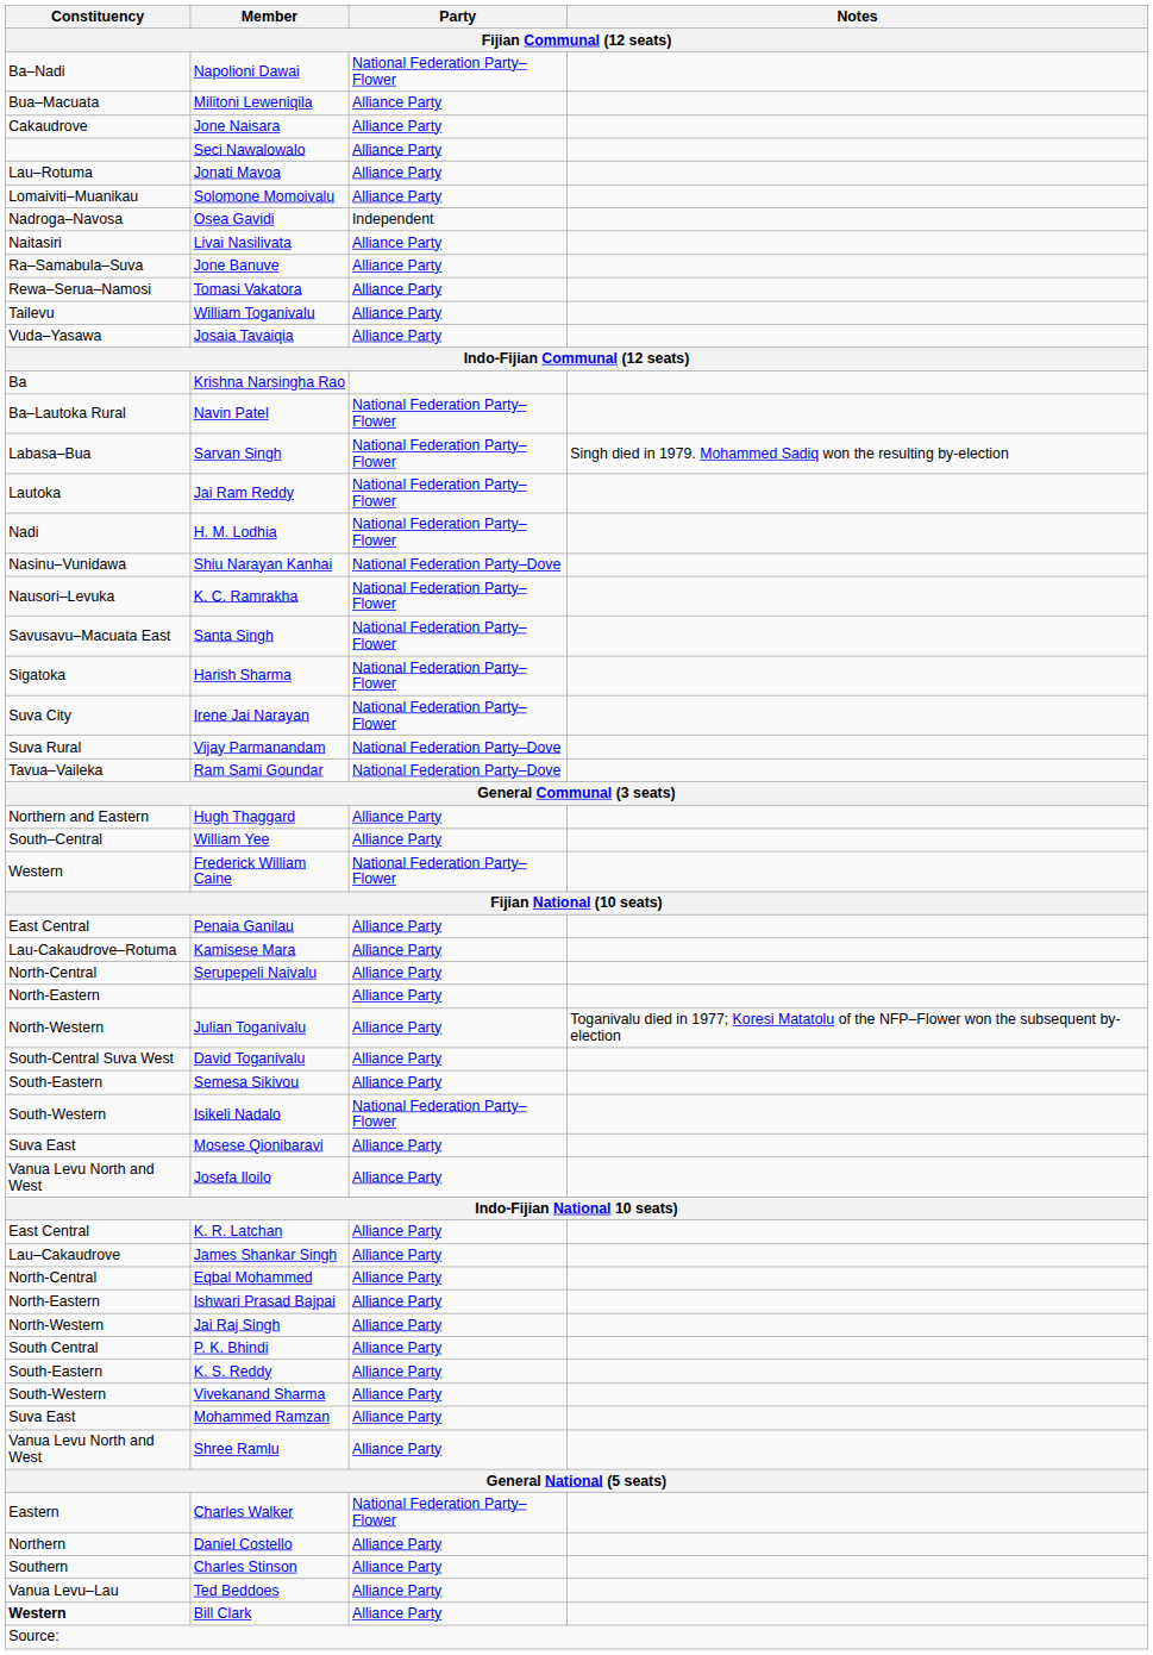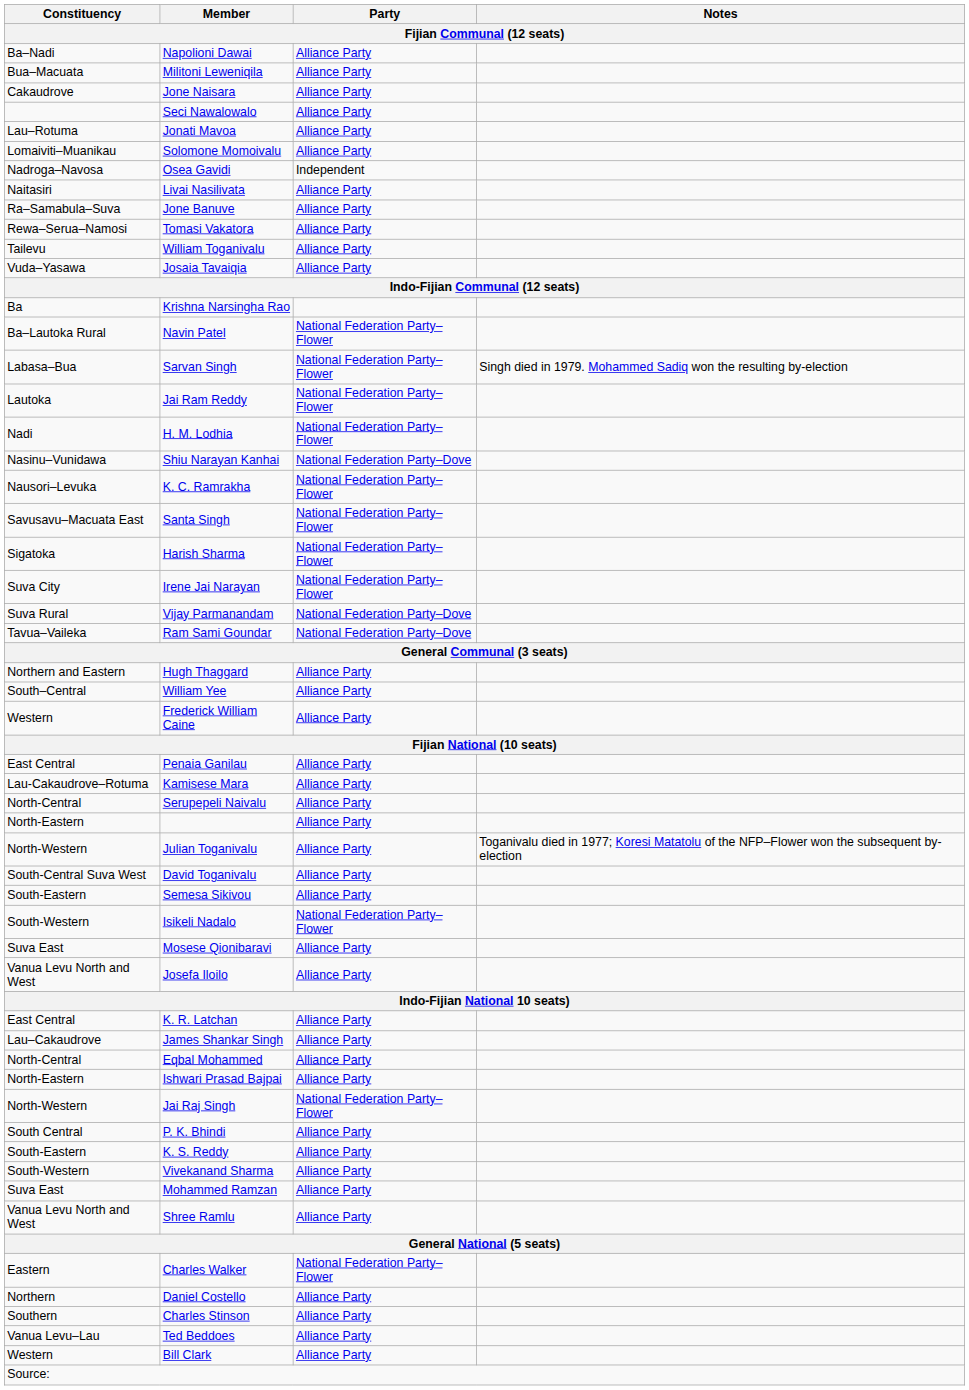 <table class=wikitable>
 <tr>
 <th>Constituency</th>
 <th>Member</th>
 <th>Party</th>
 <th>Notes</th>
 </tr>
 <tr>
 <th colspan=4>Fijian <a href='#'>Communal</a> (12 seats)</th>
 </tr>
 <tr>
 <td>Ba–Nadi</td>
 <td><a href='#'>Napolioni Dawai</a></td>
-<td><a href='#'>National Federation Party–Flower</a></td>
+<td><a href='#'>Alliance Party</a></td>
 <td></td>
 </tr>
 <tr>
 <td>Bua–Macuata</td>
 <td><a href='#'>Militoni Leweniqila</a></td>
 <td><a href='#'>Alliance Party</a></td>
 <td></td>
 </tr>
 <tr>
 <td>Cakaudrove</td>
 <td><a href='#'>Jone Naisara</a></td>
 <td><a href='#'>Alliance Party</a></td>
 <td></td>
 </tr>
 <tr>
 <td></td>
 <td><a href='#'>Seci Nawalowalo</a></td>
 <td><a href='#'>Alliance Party</a></td>
 <td></td>
 </tr>
 <tr>
 <td>Lau–Rotuma</td>
 <td><a href='#'>Jonati Mavoa</a></td>
 <td><a href='#'>Alliance Party</a></td>
 <td></td>
 </tr>
 <tr>
 <td>Lomaiviti–Muanikau</td>
 <td><a href='#'>Solomone Momoivalu</a></td>
 <td><a href='#'>Alliance Party</a></td>
 <td></td>
 </tr>
 <tr>
 <td>Nadroga–Navosa</td>
 <td><a href='#'>Osea Gavidi</a></td>
 <td>Independent</td>
 <td></td>
 </tr>
 <tr>
 <td>Naitasiri</td>
 <td><a href='#'>Livai Nasilivata</a></td>
 <td><a href='#'>Alliance Party</a></td>
 <td></td>
 </tr>
 <tr>
 <td>Ra–Samabula–Suva</td>
 <td><a href='#'>Jone Banuve</a></td>
 <td><a href='#'>Alliance Party</a></td>
 <td></td>
 </tr>
 <tr>
 <td>Rewa–Serua–Namosi</td>
 <td><a href='#'>Tomasi Vakatora</a></td>
 <td><a href='#'>Alliance Party</a></td>
 <td></td>
 </tr>
 <tr>
 <td>Tailevu</td>
 <td><a href='#'>William Toganivalu</a></td>
 <td><a href='#'>Alliance Party</a></td>
 <td></td>
 </tr>
 <tr>
 <td>Vuda–Yasawa</td>
 <td><a href='#'>Josaia Tavaiqia</a></td>
 <td><a href='#'>Alliance Party</a></td>
 <td></td>
 </tr>
 <tr>
 <th colspan=4>Indo-Fijian <a href='#'>Communal</a> (12 seats)</th>
 </tr>
 <tr>
 <td>Ba</td>
 <td><a href='#'>Krishna Narsingha Rao</a></td>
 <td></td>
 <td></td>
 </tr>
 <tr>
 <td>Ba–Lautoka Rural</td>
 <td><a href='#'>Navin Patel</a></td>
 <td><a href='#'>National Federation Party–Flower</a></td>
 <td></td>
 </tr>
 <tr>
 <td>Labasa–Bua</td>
 <td><a href='#'>Sarvan Singh</a></td>
 <td><a href='#'>National Federation Party–Flower</a></td>
 <td>Singh died in 1979. <a href='#'>Mohammed Sadiq</a> won the resulting by-election</td>
 </tr>
 <tr>
 <td>Lautoka</td>
 <td><a href='#'>Jai Ram Reddy</a></td>
 <td><a href='#'>National Federation Party–Flower</a></td>
 <td></td>
 </tr>
 <tr>
 <td>Nadi</td>
 <td><a href='#'>H. M. Lodhia</a></td>
 <td><a href='#'>National Federation Party–Flower</a></td>
 <td></td>
 </tr>
 <tr>
 <td>Nasinu–Vunidawa</td>
 <td><a href='#'>Shiu Narayan Kanhai</a></td>
 <td><a href='#'>National Federation Party–Dove</a></td>
 <td></td>
 </tr>
 <tr>
 <td>Nausori–Levuka</td>
 <td><a href='#'>K. C. Ramrakha</a></td>
 <td><a href='#'>National Federation Party–Flower</a></td>
 <td></td>
 </tr>
 <tr>
 <td>Savusavu–Macuata East</td>
 <td><a href='#'>Santa Singh</a></td>
 <td><a href='#'>National Federation Party–Flower</a></td>
 <td></td>
 </tr>
 <tr>
 <td>Sigatoka</td>
 <td><a href='#'>Harish Sharma</a></td>
 <td><a href='#'>National Federation Party–Flower</a></td>
 <td></td>
 </tr>
 <tr>
 <td>Suva City</td>
 <td><a href='#'>Irene Jai Narayan</a></td>
 <td><a href='#'>National Federation Party–Flower</a></td>
 <td></td>
 </tr>
 <tr>
 <td>Suva Rural</td>
 <td><a href='#'>Vijay Parmanandam</a></td>
 <td><a href='#'>National Federation Party–Dove</a></td>
 <td></td>
 </tr>
 <tr>
 <td>Tavua–Vaileka</td>
 <td><a href='#'>Ram Sami Goundar</a></td>
 <td><a href='#'>National Federation Party–Dove</a></td>
 <td></td>
 </tr>
 <tr>
 <th colspan=4>General <a href='#'>Communal</a> (3 seats)</th>
 </tr>
 <tr>
 <td>Northern and Eastern</td>
 <td><a href='#'>Hugh Thaggard</a></td>
 <td><a href='#'>Alliance Party</a></td>
 <td></td>
 </tr>
 <tr>
 <td>South–Central</td>
 <td><a href='#'>William Yee</a></td>
 <td><a href='#'>Alliance Party</a></td>
 <td></td>
 </tr>
 <tr>
 <td>Western</td>
 <td><a href='#'>Frederick William Caine</a></td>
-<td><a href='#'>National Federation Party–Flower</a></td>
+<td><a href='#'>Alliance Party</a></td>
 <td></td>
 </tr>
 <tr>
 <th colspan=4>Fijian <a href='#'>National</a> (10 seats)</th>
 </tr>
 <tr>
 <td>East Central</td>
 <td><a href='#'>Penaia Ganilau</a></td>
 <td><a href='#'>Alliance Party</a></td>
 <td></td>
 </tr>
 <tr>
 <td>Lau-Cakaudrove–Rotuma</td>
 <td><a href='#'>Kamisese Mara</a></td>
 <td><a href='#'>Alliance Party</a></td>
 <td></td>
 </tr>
 <tr>
 <td>North-Central</td>
 <td><a href='#'>Serupepeli Naivalu</a></td>
 <td><a href='#'>Alliance Party</a></td>
 <td></td>
 </tr>
 <tr>
 <td>North-Eastern</td>
 <td></td>
 <td><a href='#'>Alliance Party</a></td>
 <td></td>
 </tr>
 <tr>
 <td>North-Western</td>
 <td><a href='#'>Julian Toganivalu</a></td>
 <td><a href='#'>Alliance Party</a></td>
 <td>Toganivalu died in 1977; <a href='#'>Koresi Matatolu</a> of the NFP–Flower won the subsequent by-election</td>
 </tr>
 <tr>
 <td>South-Central Suva West</td>
 <td><a href='#'>David Toganivalu</a></td>
 <td><a href='#'>Alliance Party</a></td>
 <td></td>
 </tr>
 <tr>
 <td>South-Eastern</td>
 <td><a href='#'>Semesa Sikivou</a></td>
 <td><a href='#'>Alliance Party</a></td>
 <td></td>
 </tr>
 <tr>
 <td>South-Western</td>
 <td><a href='#'>Isikeli Nadalo</a></td>
 <td><a href='#'>National Federation Party–Flower</a></td>
 <td></td>
 </tr>
 <tr>
 <td>Suva East</td>
 <td><a href='#'>Mosese Qionibaravi</a></td>
 <td><a href='#'>Alliance Party</a></td>
 <td></td>
 </tr>
 <tr>
 <td>Vanua Levu North and West</td>
 <td><a href='#'>Josefa Iloilo</a></td>
 <td><a href='#'>Alliance Party</a></td>
 <td></td>
 </tr>
 <tr>
 <th colspan=4>Indo-Fijian <a href='#'>National</a> 10 seats)</th>
 </tr>
 <tr>
 <td>East Central</td>
 <td><a href='#'>K. R. Latchan</a></td>
 <td><a href='#'>Alliance Party</a></td>
 <td></td>
 </tr>
 <tr>
 <td>Lau–Cakaudrove</td>
 <td><a href='#'>James Shankar Singh</a></td>
 <td><a href='#'>Alliance Party</a></td>
 <td></td>
 </tr>
 <tr>
 <td>North-Central</td>
 <td><a href='#'>Eqbal Mohammed</a></td>
 <td><a href='#'>Alliance Party</a></td>
 <td></td>
 </tr>
 <tr>
 <td>North-Eastern</td>
 <td><a href='#'>Ishwari Prasad Bajpai</a></td>
 <td><a href='#'>Alliance Party</a></td>
 <td></td>
 </tr>
 <tr>
 <td>North-Western</td>
 <td><a href='#'>Jai Raj Singh</a></td>
-<td><a href='#'>Alliance Party</a></td>
+<td><a href='#'>National Federation Party–Flower</a></td>
 <td></td>
 </tr>
 <tr>
 <td>South Central</td>
 <td><a href='#'>P. K. Bhindi</a></td>
 <td><a href='#'>Alliance Party</a></td>
 <td></td>
 </tr>
 <tr>
 <td>South-Eastern</td>
 <td><a href='#'>K. S. Reddy</a></td>
 <td><a href='#'>Alliance Party</a></td>
 <td></td>
 </tr>
 <tr>
 <td>South-Western</td>
 <td><a href='#'>Vivekanand Sharma</a></td>
 <td><a href='#'>Alliance Party</a></td>
 <td></td>
 </tr>
 <tr>
 <td>Suva East</td>
 <td><a href='#'>Mohammed Ramzan</a></td>
 <td><a href='#'>Alliance Party</a></td>
 <td></td>
 </tr>
 <tr>
 <td>Vanua Levu North and West</td>
 <td><a href='#'>Shree Ramlu</a></td>
 <td><a href='#'>Alliance Party</a></td>
 <td></td>
 </tr>
 <tr>
 <th colspan=4>General <a href='#'>National</a> (5 seats)</th>
 </tr>
 <tr>
 <td>Eastern</td>
 <td><a href='#'>Charles Walker</a></td>
 <td><a href='#'>National Federation Party–Flower</a></td>
 <td></td>
 </tr>
 <tr>
 <td>Northern</td>
 <td><a href='#'>Daniel Costello</a></td>
 <td><a href='#'>Alliance Party</a></td>
 <td></td>
 </tr>
 <tr>
 <td>Southern</td>
 <td><a href='#'>Charles Stinson</a></td>
 <td><a href='#'>Alliance Party</a></td>
 <td></td>
 </tr>
 <tr>
 <td>Vanua Levu–Lau</td>
 <td><a href='#'>Ted Beddoes</a></td>
 <td><a href='#'>Alliance Party</a></td>
 <td></td>
 </tr>
 <tr>
-<td><strong>Western</strong></td>
+<td>Western</td>
 <td><a href='#'>Bill Clark</a></td>
 <td><a href='#'>Alliance Party</a></td>
 <td></td>
 </tr>
 <tr>
 <td colspan=4>Source: </td>
 </tr>
 </table>
